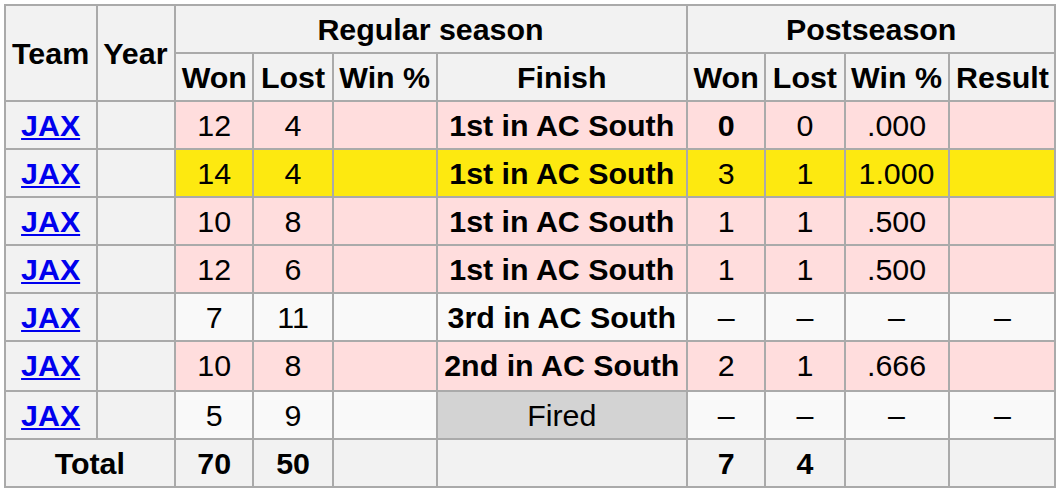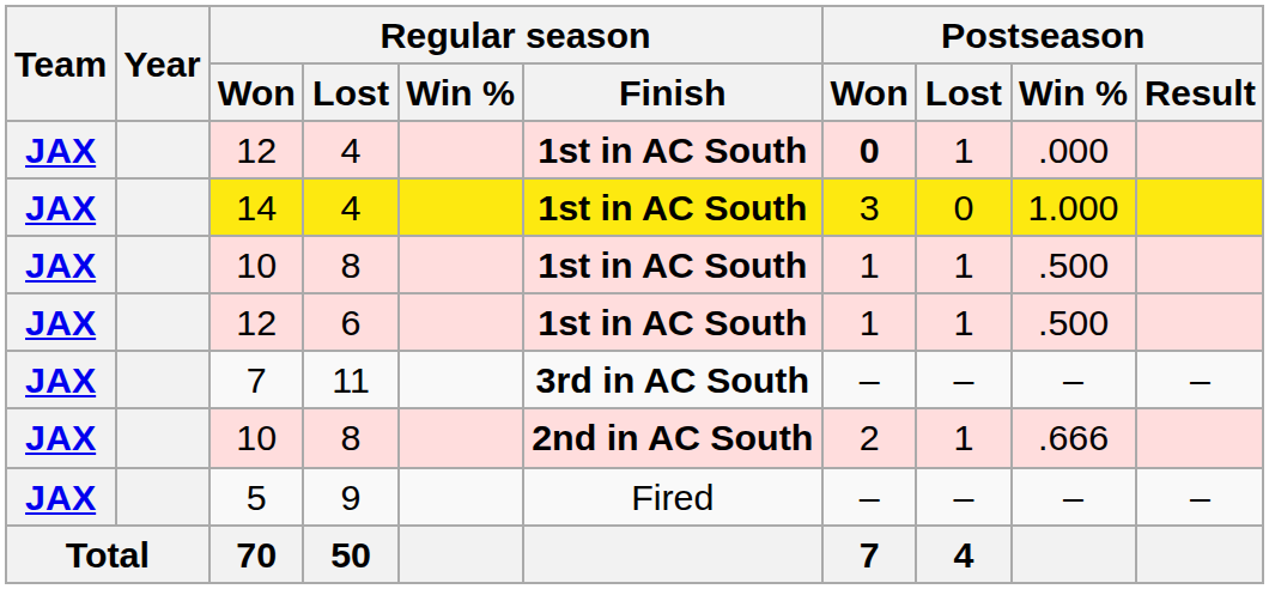 <table class="wikitable" style="font-size: 95%; text-align:center;">
 <tr>
 <th rowspan=2>Team</th>
 <th rowspan=2>Year</th>
 <th colspan=4>Regular season</th>
 <th colspan=4>Postseason</th>
 </tr>
 <tr>
 <th>Won</th>
 <th>Lost</th>
 <th>Win %</th>
 <th>Finish</th>
 <th>Won</th>
 <th>Lost</th>
 <th>Win %</th>
 <th>Result</th>
 </tr>
 <tr ! style="background:#fdd;">
 <th><a href='#'>JAX</a></th>
 <th></th>
 <td>12</td>
 <td>4</td>
 <td></td>
 <td><strong>1st in AC South</strong></td>
 <td><strong>0</strong></td>
-<td>0</td>
+<td>1</td>
 <td>.000</td>
 <td><strong></strong></td>
 </tr>
 <tr ! style="background:#FDE910;">
 <th><a href='#'>JAX</a></th>
 <th></th>
 <td>14</td>
 <td>4</td>
 <td></td>
 <td><strong>1st in AC South</strong></td>
 <td>3</td>
-<td>1</td>
+<td>0</td>
 <td>1.000</td>
 <td></td>
 </tr>
 <tr ! style="background:#fdd;">
 <th><a href='#'>JAX</a></th>
 <th></th>
 <td>10</td>
 <td>8</td>
 <td></td>
 <td><strong>1st in AC South</strong></td>
 <td>1</td>
 <td>1</td>
 <td>.500</td>
 <td><strong></strong></td>
 </tr>
 <tr ! style="background:#fdd;">
 <th><a href='#'>JAX</a></th>
 <th></th>
 <td>12</td>
 <td>6</td>
 <td></td>
 <td><strong>1st in AC South</strong></td>
 <td>1</td>
 <td>1</td>
 <td>.500</td>
 <td><strong></strong></td>
 </tr>
 <tr>
 <th><a href='#'>JAX</a></th>
 <th></th>
 <td>7</td>
 <td>11</td>
 <td></td>
 <td><strong>3rd in AC South</strong></td>
 <td>–</td>
 <td>–</td>
 <td>–</td>
 <td>–</td>
 </tr>
 <tr ! style="background:#fdd;">
 <th><a href='#'>JAX</a></th>
 <th></th>
 <td>10</td>
 <td>8</td>
 <td></td>
 <td><strong>2nd in AC South</strong></td>
 <td>2</td>
 <td>1</td>
 <td>.666</td>
 <td><strong></strong></td>
 </tr>
 <tr>
 <th><a href='#'>JAX</a></th>
 <th></th>
 <td>5</td>
 <td>9</td>
 <td></td>
-<td style="background: lightgrey;">Fired</td>
+<td>Fired</td>
 <td>–</td>
 <td>–</td>
 <td>–</td>
 <td>–</td>
 </tr>
 <tr>
 <th colspan=2>Total</th>
 <th>70</th>
 <th>50</th>
 <th></th>
 <th></th>
 <th>7</th>
 <th>4</th>
 <th></th>
 <th></th>
 </tr>
 </table>
